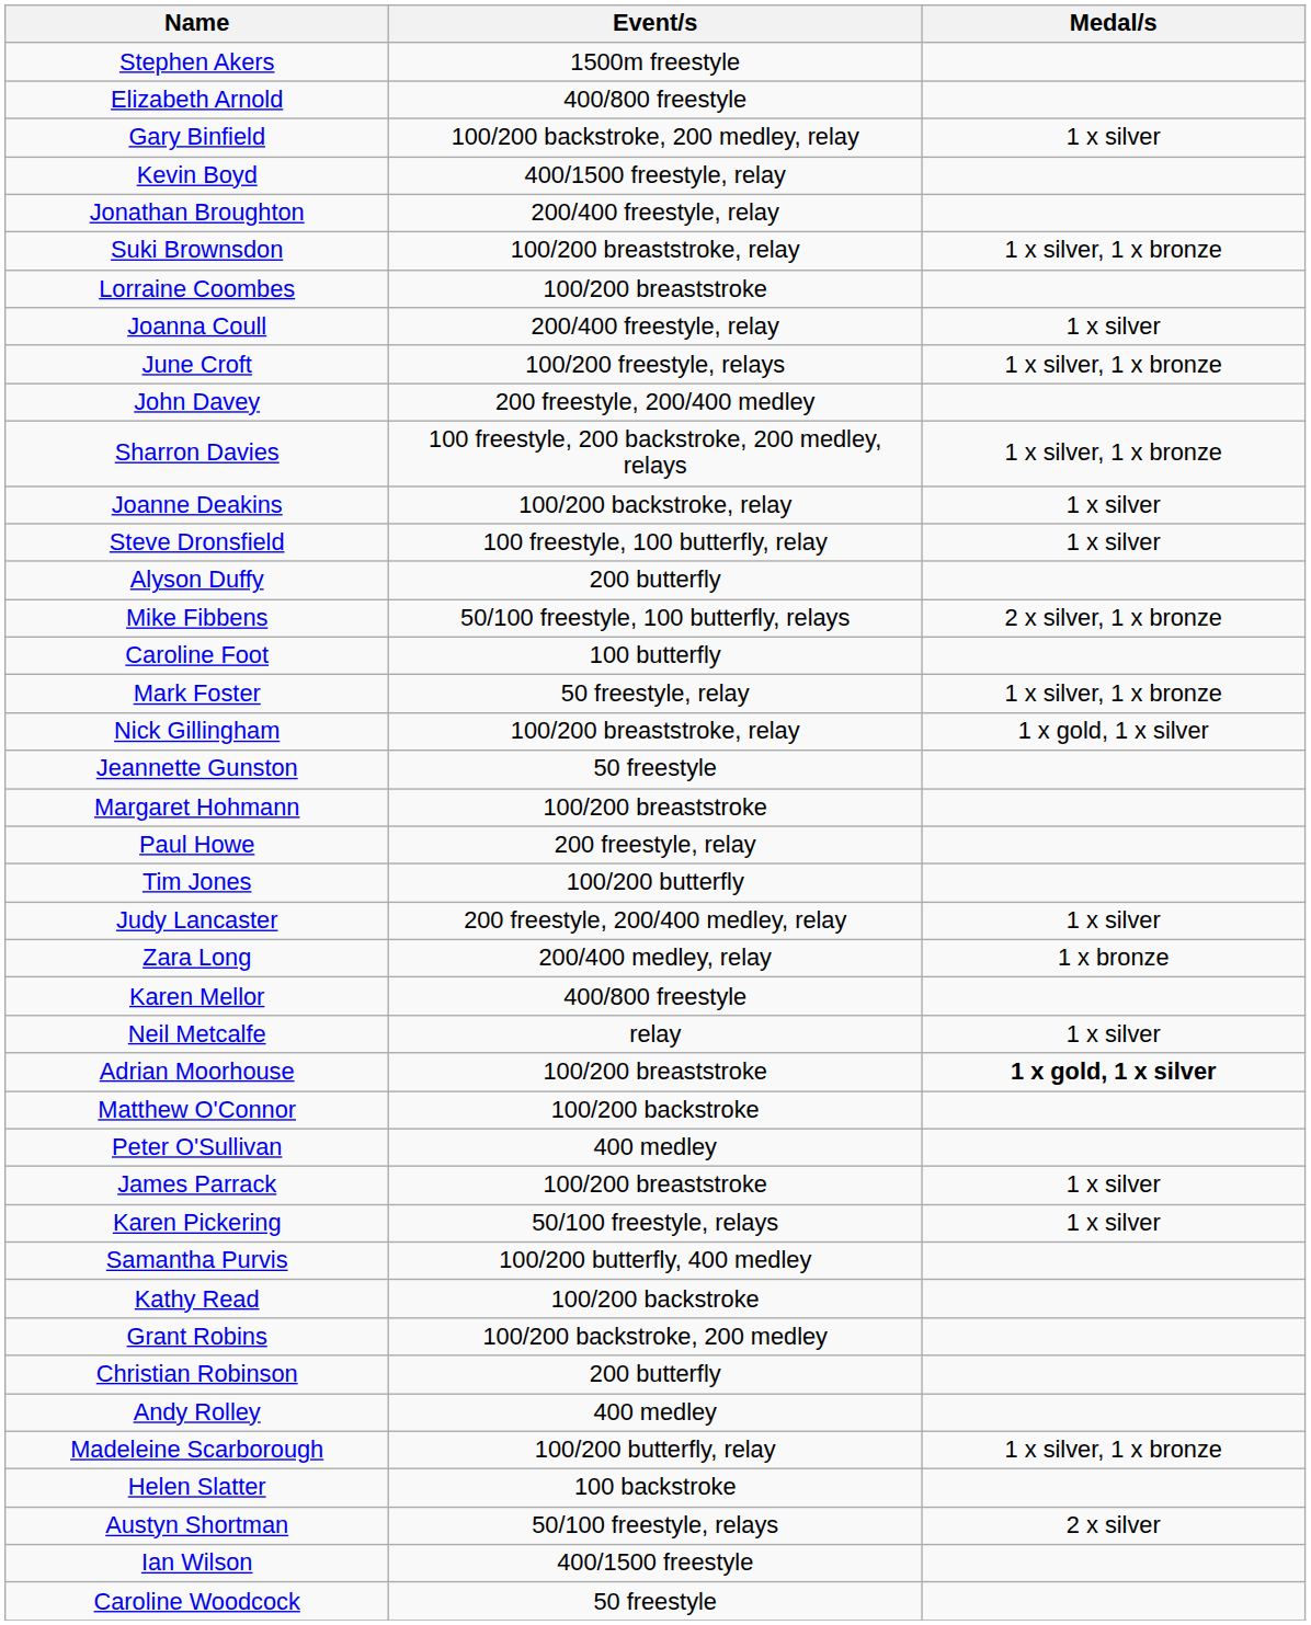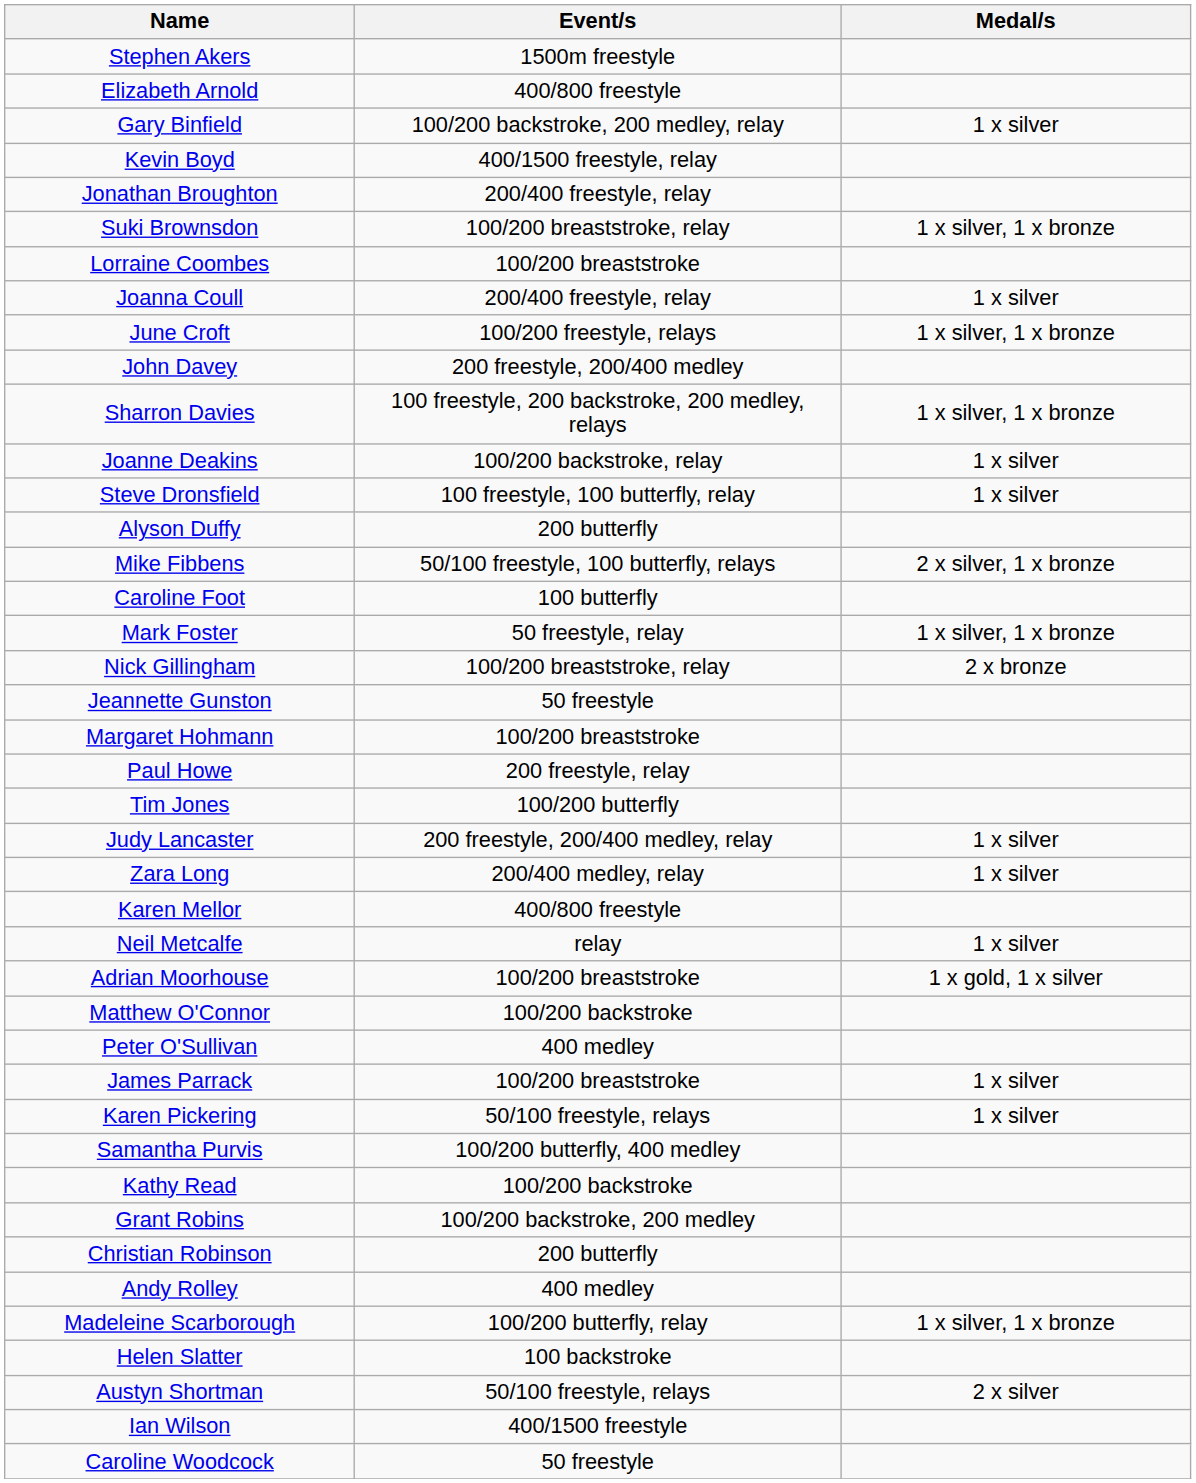 <table class="wikitable" style="text-align: center">
 <tr>
 <th width=250>Name</th>
 <th width=350>Event/s</th>
 <th width=250>Medal/s</th>
 </tr>
 <tr>
 <td><a href='#'>Stephen Akers</a></td>
 <td>1500m freestyle</td>
 <td></td>
 </tr>
 <tr>
 <td><a href='#'>Elizabeth Arnold</a></td>
 <td>400/800 freestyle</td>
 <td></td>
 </tr>
 <tr>
 <td><a href='#'>Gary Binfield</a></td>
 <td>100/200 backstroke, 200 medley, relay</td>
 <td>1 x silver</td>
 </tr>
 <tr>
 <td><a href='#'>Kevin Boyd</a></td>
 <td>400/1500 freestyle, relay</td>
 <td></td>
 </tr>
 <tr>
 <td><a href='#'>Jonathan Broughton</a></td>
 <td>200/400 freestyle, relay</td>
 <td></td>
 </tr>
 <tr>
 <td><a href='#'>Suki Brownsdon</a></td>
 <td>100/200 breaststroke, relay</td>
 <td>1 x silver, 1 x bronze</td>
 </tr>
 <tr>
 <td><a href='#'>Lorraine Coombes</a></td>
 <td>100/200 breaststroke</td>
 <td></td>
 </tr>
 <tr>
 <td><a href='#'>Joanna Coull</a></td>
 <td>200/400 freestyle, relay</td>
 <td>1 x silver</td>
 </tr>
 <tr>
 <td><a href='#'>June Croft</a></td>
 <td>100/200 freestyle, relays</td>
 <td>1 x silver, 1 x bronze</td>
 </tr>
 <tr>
 <td><a href='#'>John Davey</a></td>
 <td>200 freestyle, 200/400 medley</td>
 <td></td>
 </tr>
 <tr>
 <td><a href='#'>Sharron Davies</a></td>
 <td>100 freestyle, 200 backstroke, 200 medley, relays</td>
 <td>1 x silver, 1 x bronze</td>
 </tr>
 <tr>
 <td><a href='#'>Joanne Deakins</a></td>
 <td>100/200 backstroke, relay</td>
 <td>1 x silver</td>
 </tr>
 <tr>
 <td><a href='#'>Steve Dronsfield</a></td>
 <td>100 freestyle, 100 butterfly, relay</td>
 <td>1 x silver</td>
 </tr>
 <tr>
 <td><a href='#'>Alyson Duffy</a></td>
 <td>200 butterfly</td>
 <td></td>
 </tr>
 <tr>
 <td><a href='#'>Mike Fibbens</a></td>
 <td>50/100 freestyle, 100 butterfly, relays</td>
 <td>2 x silver, 1 x bronze</td>
 </tr>
 <tr>
 <td><a href='#'>Caroline Foot</a></td>
 <td>100 butterfly</td>
 <td></td>
 </tr>
 <tr>
 <td><a href='#'>Mark Foster</a></td>
 <td>50 freestyle, relay</td>
 <td>1 x silver, 1 x bronze</td>
 </tr>
 <tr>
 <td><a href='#'>Nick Gillingham</a></td>
 <td>100/200 breaststroke, relay</td>
-<td>1 x gold, 1 x silver</td>
+<td>2 x bronze</td>
 </tr>
 <tr>
 <td><a href='#'>Jeannette Gunston</a></td>
 <td>50 freestyle</td>
 <td></td>
 </tr>
 <tr>
 <td><a href='#'>Margaret Hohmann</a></td>
 <td>100/200 breaststroke</td>
 <td></td>
 </tr>
 <tr>
 <td><a href='#'>Paul Howe</a></td>
 <td>200 freestyle, relay</td>
 <td></td>
 </tr>
 <tr>
 <td><a href='#'>Tim Jones</a></td>
 <td>100/200 butterfly</td>
 <td></td>
 </tr>
 <tr>
 <td><a href='#'>Judy Lancaster</a></td>
 <td>200 freestyle, 200/400 medley, relay</td>
 <td>1 x silver</td>
 </tr>
 <tr>
 <td><a href='#'>Zara Long</a></td>
 <td>200/400 medley, relay</td>
-<td>1 x bronze</td>
+<td>1 x silver</td>
 </tr>
 <tr>
 <td><a href='#'>Karen Mellor</a></td>
 <td>400/800 freestyle</td>
 <td></td>
 </tr>
 <tr>
 <td><a href='#'>Neil Metcalfe</a></td>
 <td>relay</td>
 <td>1 x silver</td>
 </tr>
 <tr>
 <td><a href='#'>Adrian Moorhouse</a></td>
 <td>100/200 breaststroke</td>
-<td><strong>1 x gold, 1 x silver</strong></td>
+<td>1 x gold, 1 x silver</td>
 </tr>
 <tr>
 <td><a href='#'>Matthew O'Connor</a></td>
 <td>100/200 backstroke</td>
 <td></td>
 </tr>
 <tr>
 <td><a href='#'>Peter O'Sullivan</a></td>
 <td>400 medley</td>
 <td></td>
 </tr>
 <tr>
 <td><a href='#'>James Parrack</a></td>
 <td>100/200 breaststroke</td>
 <td>1 x silver</td>
 </tr>
 <tr>
 <td><a href='#'>Karen Pickering</a></td>
 <td>50/100 freestyle, relays</td>
 <td>1 x silver</td>
 </tr>
 <tr>
 <td><a href='#'>Samantha Purvis</a></td>
 <td>100/200 butterfly, 400 medley</td>
 <td></td>
 </tr>
 <tr>
 <td><a href='#'>Kathy Read</a></td>
 <td>100/200 backstroke</td>
 <td></td>
 </tr>
 <tr>
 <td><a href='#'>Grant Robins</a></td>
 <td>100/200 backstroke, 200 medley</td>
 <td></td>
 </tr>
 <tr>
 <td><a href='#'>Christian Robinson</a></td>
 <td>200 butterfly</td>
 <td></td>
 </tr>
 <tr>
 <td><a href='#'>Andy Rolley</a></td>
 <td>400 medley</td>
 <td></td>
 </tr>
 <tr>
 <td><a href='#'>Madeleine Scarborough</a></td>
 <td>100/200 butterfly, relay</td>
 <td>1 x silver, 1 x bronze</td>
 </tr>
 <tr>
 <td><a href='#'>Helen Slatter</a></td>
 <td>100 backstroke</td>
 <td></td>
 </tr>
 <tr>
 <td><a href='#'>Austyn Shortman</a></td>
 <td>50/100 freestyle, relays</td>
 <td>2 x silver</td>
 </tr>
 <tr>
 <td><a href='#'>Ian Wilson</a></td>
 <td>400/1500 freestyle</td>
 <td></td>
 </tr>
 <tr>
 <td><a href='#'>Caroline Woodcock</a></td>
 <td>50 freestyle</td>
 <td></td>
 </tr>
 </table>
